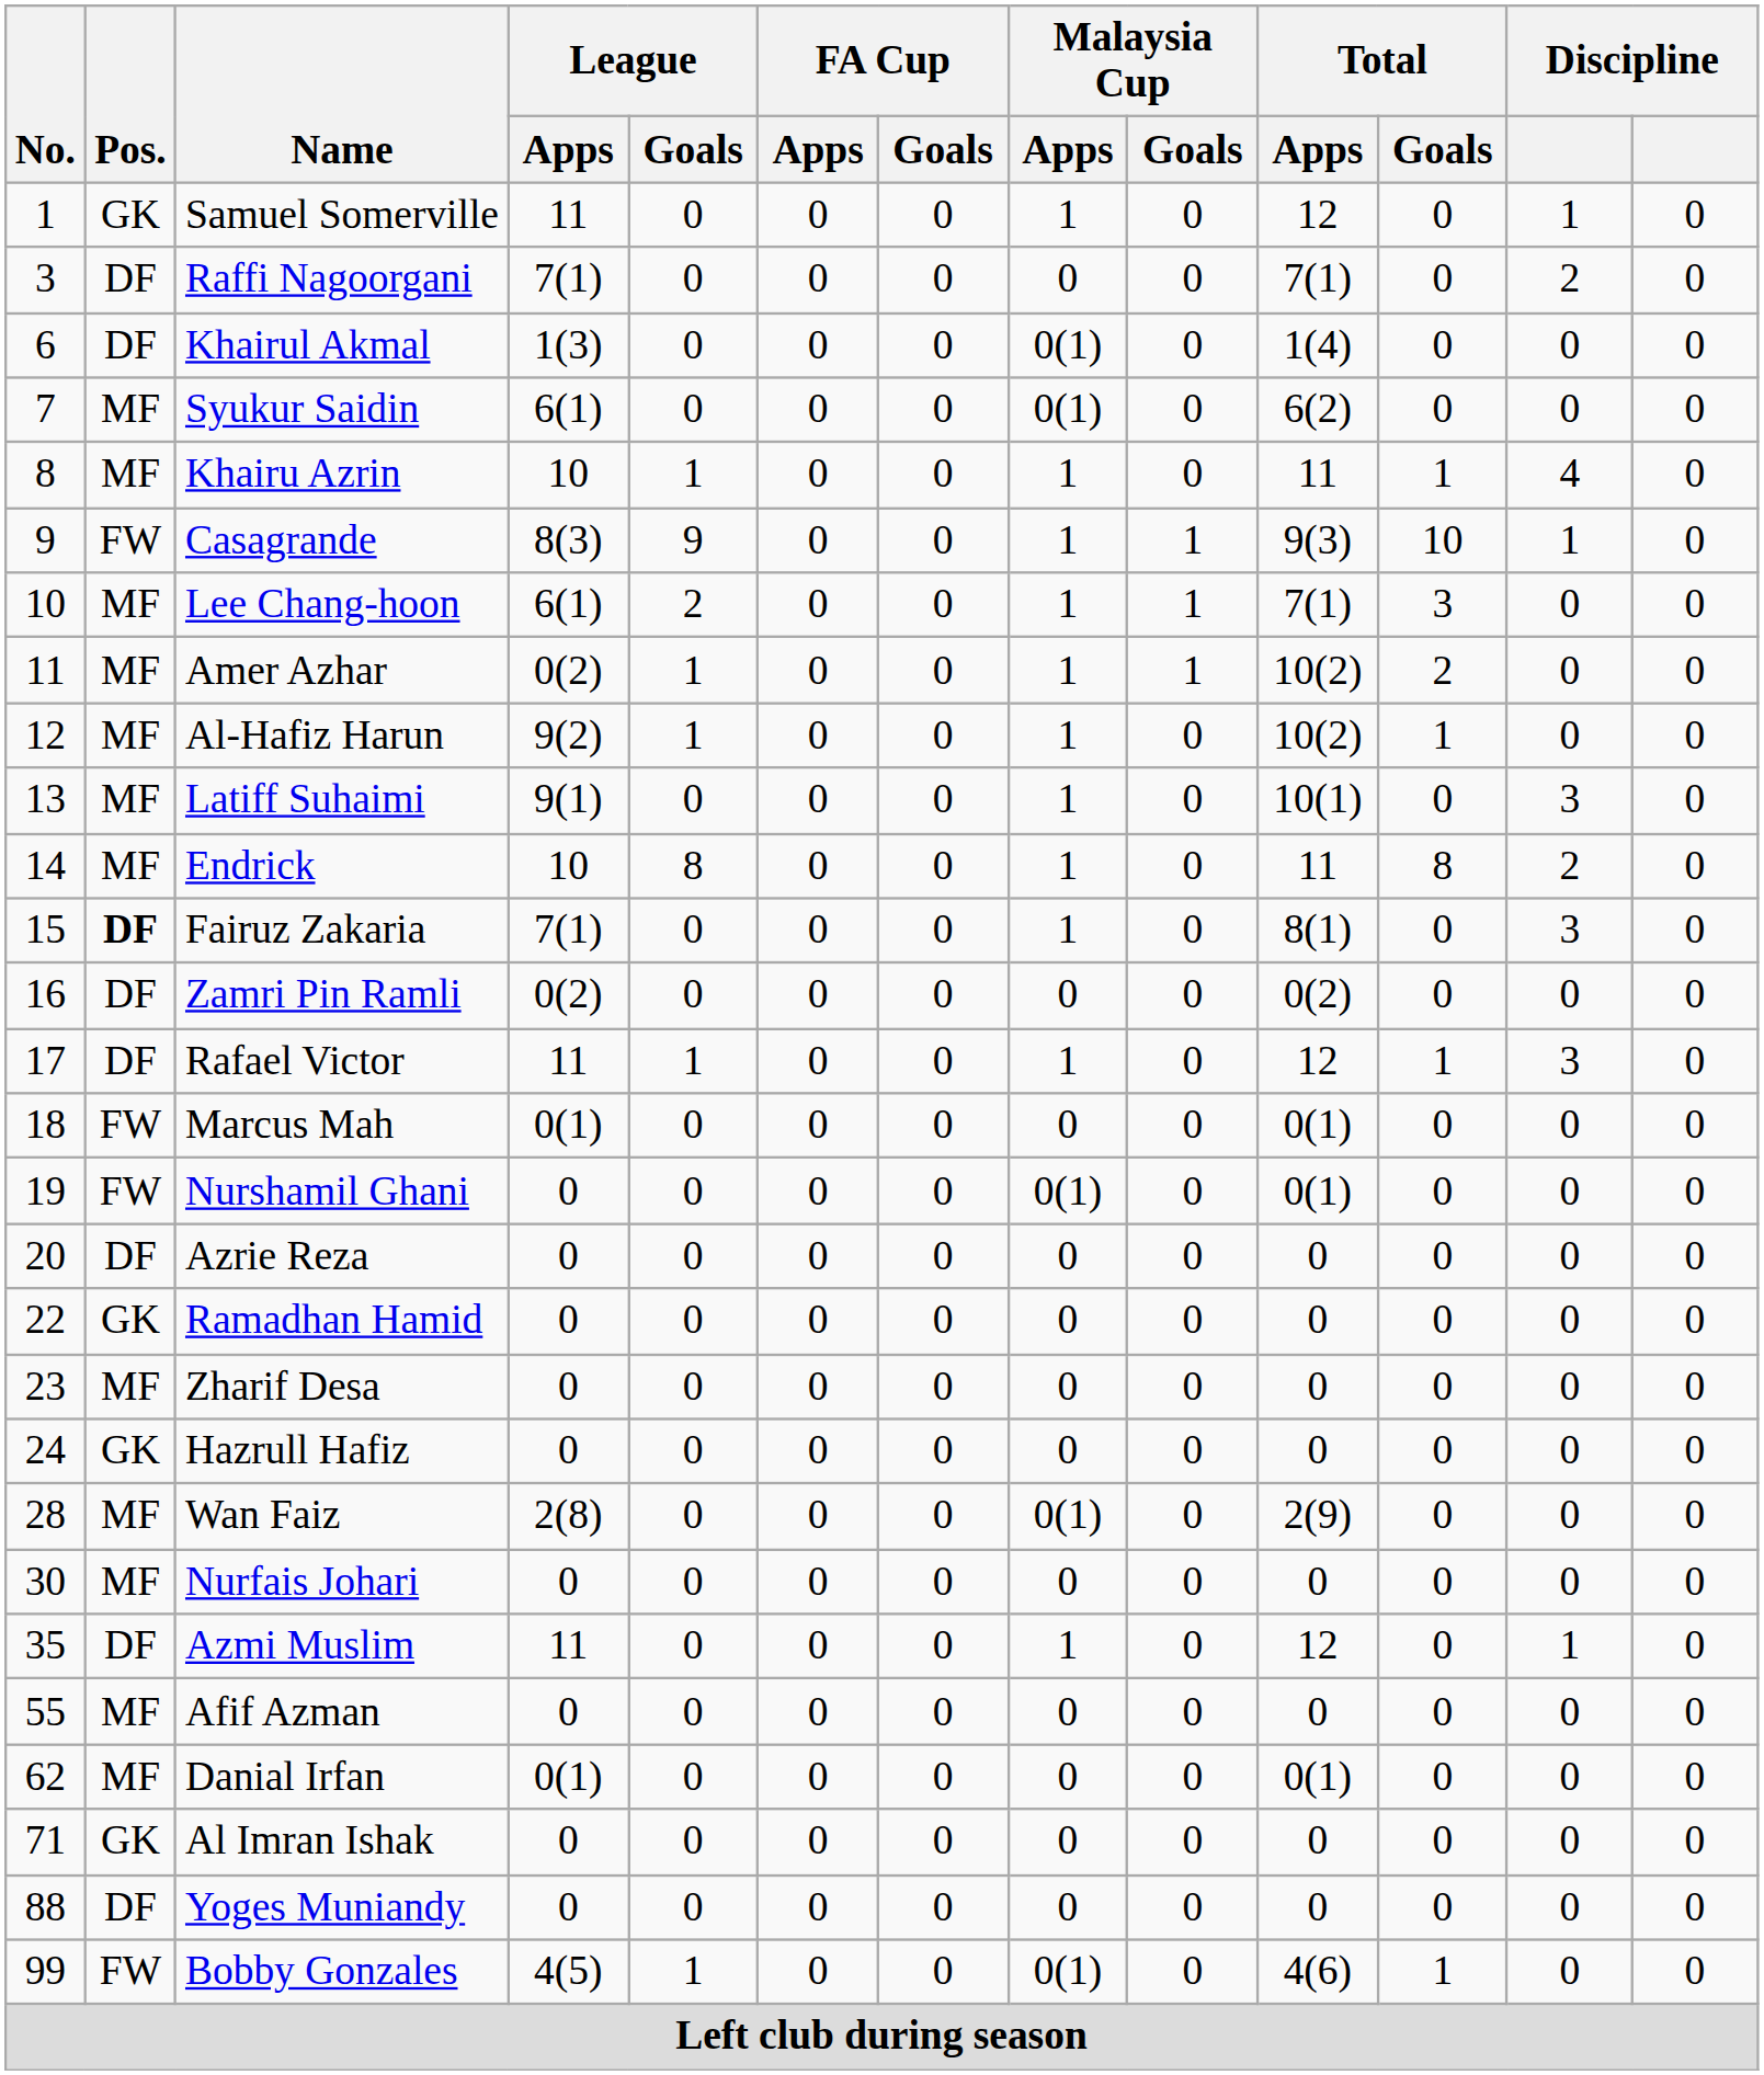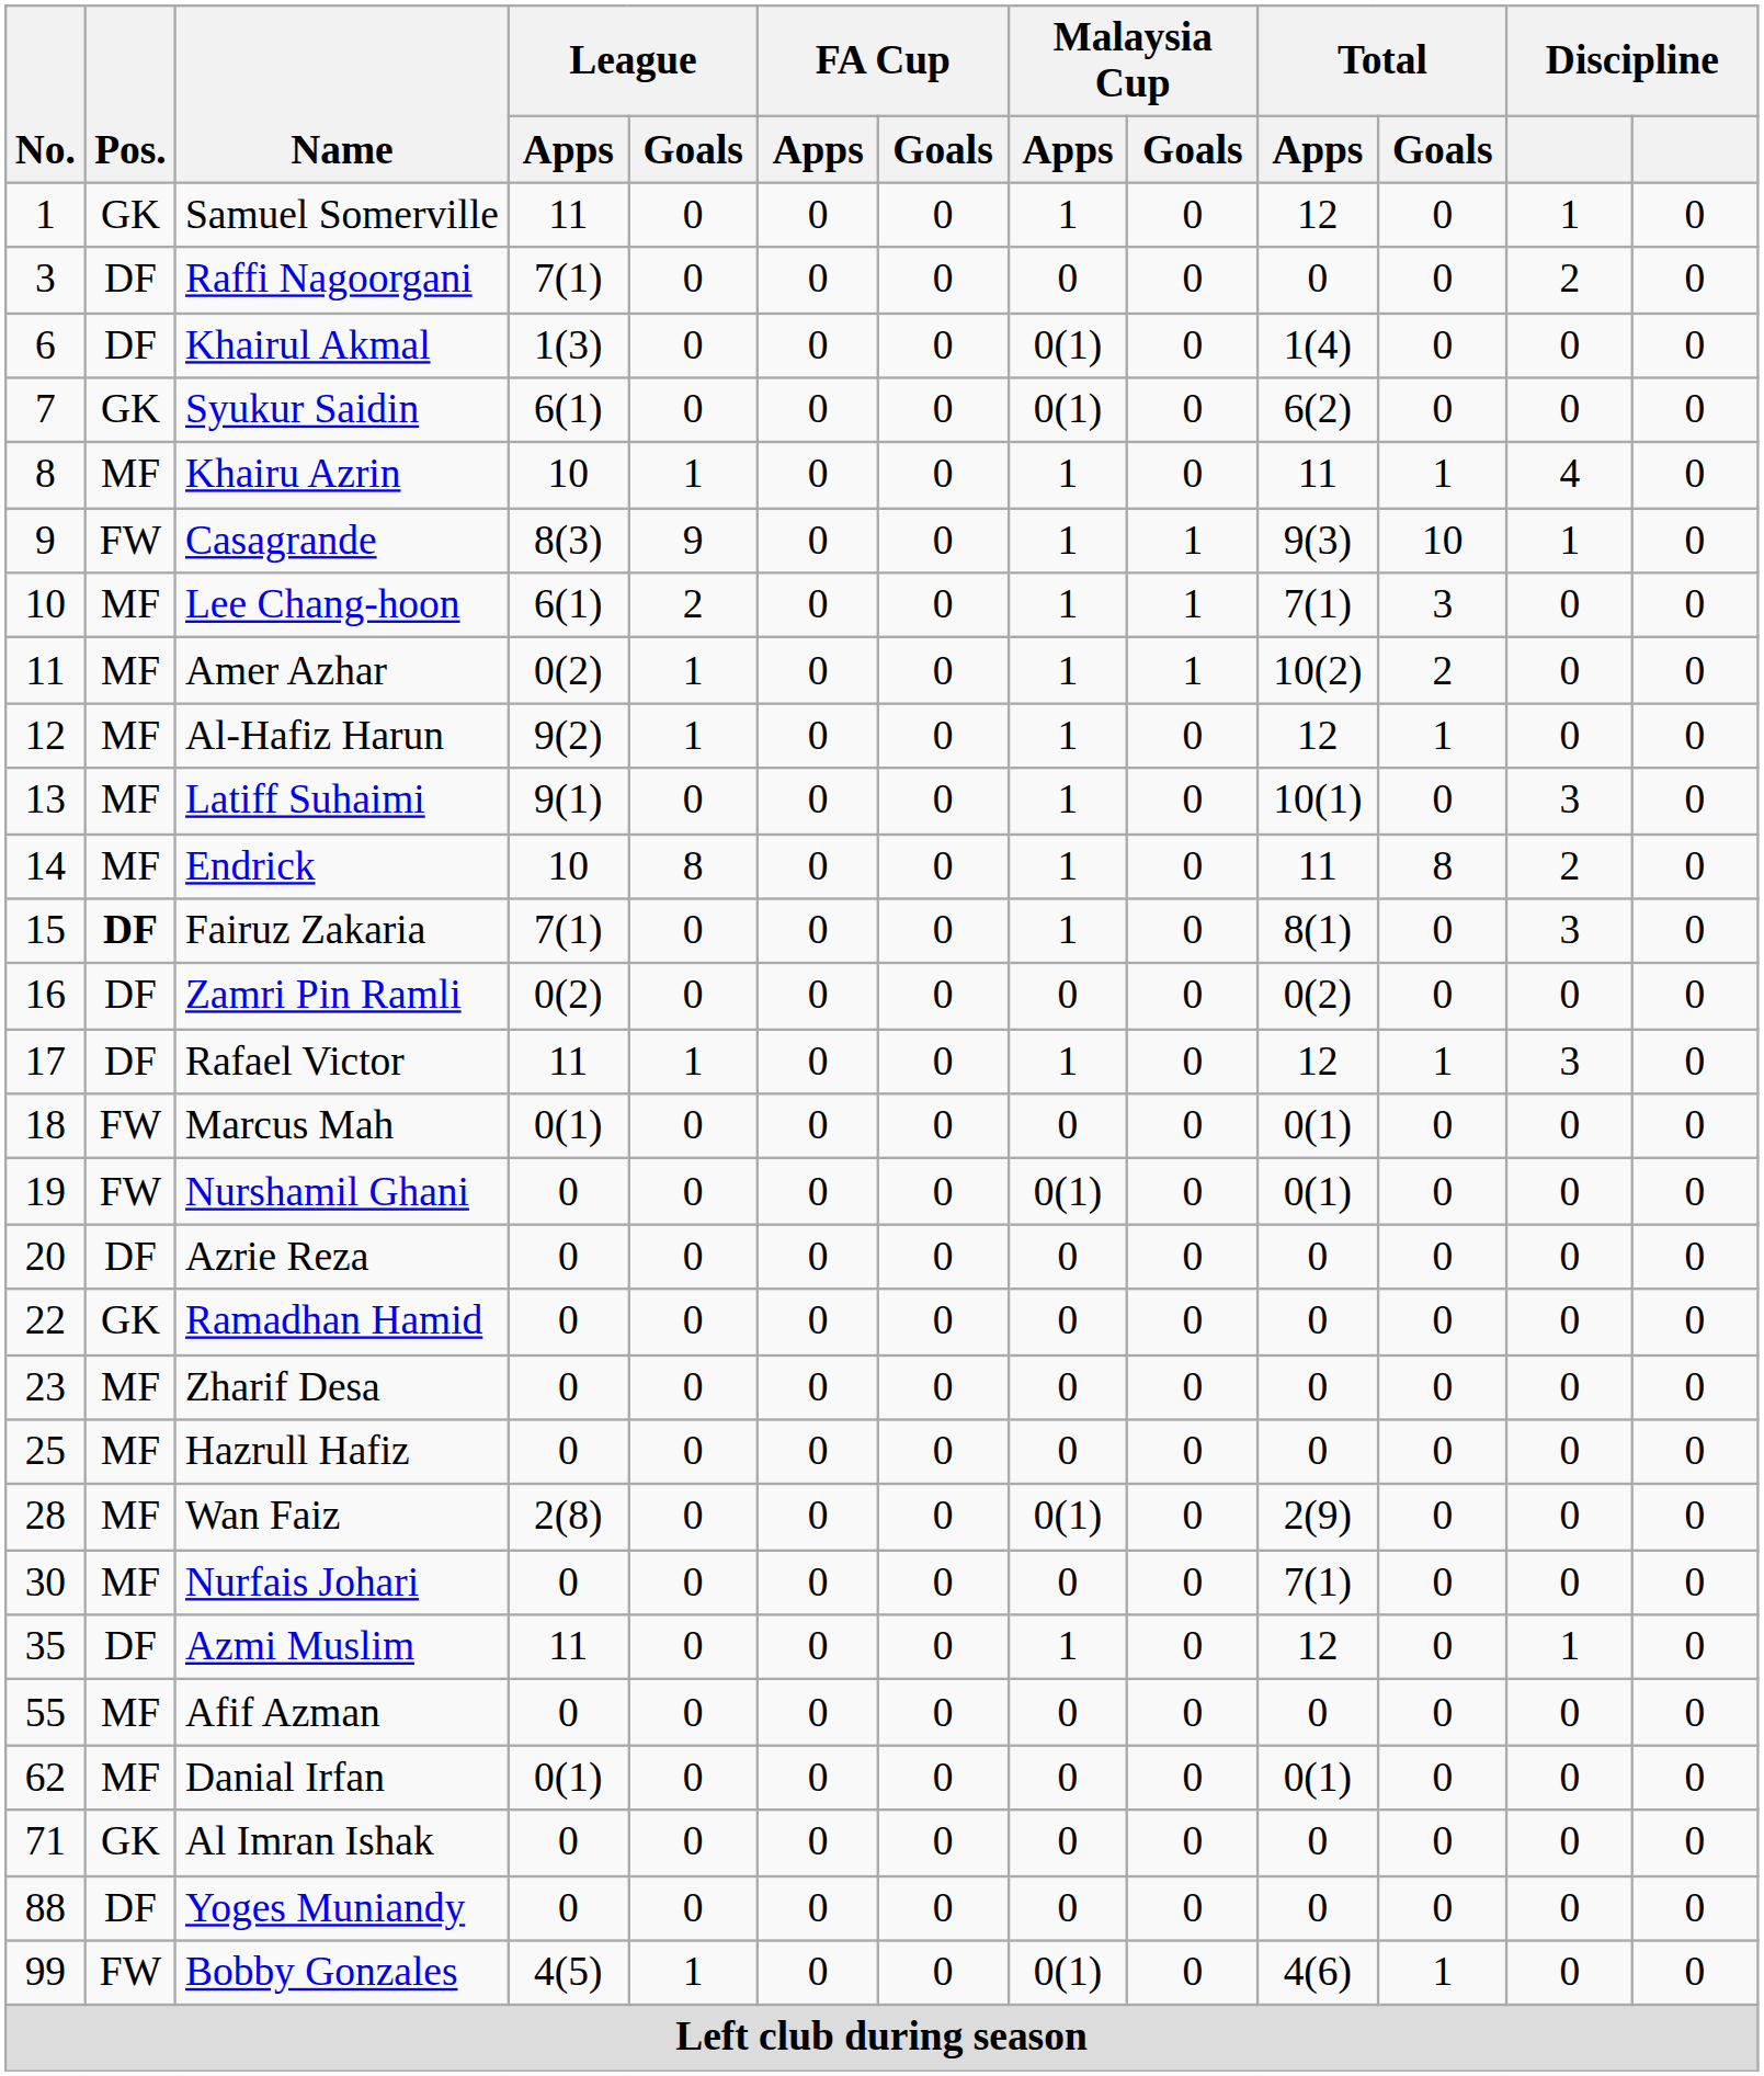 <table class="wikitable" style="text-align:center">
 <tr>
 <th rowspan="2" style="vertical-align:bottom;">No.</th>
 <th rowspan="2" style="vertical-align:bottom;">Pos.</th>
 <th rowspan="2" style="vertical-align:bottom;">Name</th>
 <th colspan="2" style="width:90px;">League</th>
 <th colspan="2" style="width:90px;">FA Cup</th>
 <th colspan="2" style="width:90px;">Malaysia Cup</th>
 <th colspan="2" style="width:90px;">Total</th>
 <th colspan="2" style="width:90px;">Discipline</th>
 </tr>
 <tr>
 <th>Apps</th>
 <th>Goals</th>
 <th>Apps</th>
 <th>Goals</th>
 <th>Apps</th>
 <th>Goals</th>
 <th>Apps</th>
 <th>Goals</th>
 <th></th>
 <th></th>
 </tr>
 <tr>
 <td>1</td>
 <td>GK</td>
 <td align="left">  Samuel Somerville</td>
 <td>11</td>
 <td>0</td>
 <td>0</td>
 <td>0</td>
 <td>1</td>
 <td>0</td>
 <td>12</td>
 <td>0</td>
 <td>1</td>
 <td>0</td>
 </tr>
 <tr>
 <td>3</td>
 <td>DF</td>
 <td align="left"> <a href='#'>Raffi Nagoorgani</a></td>
 <td>7(1)</td>
 <td>0</td>
 <td>0</td>
 <td>0</td>
 <td>0</td>
 <td>0</td>
-<td>7(1)</td>
+<td>0</td>
 <td>0</td>
 <td>2</td>
 <td>0</td>
 </tr>
 <tr>
 <td>6</td>
 <td>DF</td>
 <td align="left"> <a href='#'>Khairul Akmal</a></td>
 <td>1(3)</td>
 <td>0</td>
 <td>0</td>
 <td>0</td>
 <td>0(1)</td>
 <td>0</td>
 <td>1(4)</td>
 <td>0</td>
 <td>0</td>
 <td>0</td>
 </tr>
 <tr>
 <td>7</td>
-<td>MF</td>
+<td>GK</td>
 <td align="left"> <a href='#'>Syukur Saidin</a></td>
 <td>6(1)</td>
 <td>0</td>
 <td>0</td>
 <td>0</td>
 <td>0(1)</td>
 <td>0</td>
 <td>6(2)</td>
 <td>0</td>
 <td>0</td>
 <td>0</td>
 </tr>
 <tr>
 <td>8</td>
 <td>MF</td>
 <td align="left"> <a href='#'>Khairu Azrin</a></td>
 <td>10</td>
 <td>1</td>
 <td>0</td>
 <td>0</td>
 <td>1</td>
 <td>0</td>
 <td>11</td>
 <td>1</td>
 <td>4</td>
 <td>0</td>
 </tr>
 <tr>
 <td>9</td>
 <td>FW</td>
 <td align="left"> <a href='#'>Casagrande</a></td>
 <td>8(3)</td>
 <td>9</td>
 <td>0</td>
 <td>0</td>
 <td>1</td>
 <td>1</td>
 <td>9(3)</td>
 <td>10</td>
 <td>1</td>
 <td>0</td>
 </tr>
 <tr>
 <td>10</td>
 <td>MF</td>
 <td align="left"> <a href='#'>Lee Chang-hoon</a></td>
 <td>6(1)</td>
 <td>2</td>
 <td>0</td>
 <td>0</td>
 <td>1</td>
 <td>1</td>
 <td>7(1)</td>
 <td>3</td>
 <td>0</td>
 <td>0</td>
 </tr>
 <tr>
 <td>11</td>
 <td>MF</td>
 <td align="left"> Amer Azhar</td>
 <td>0(2)</td>
 <td>1</td>
 <td>0</td>
 <td>0</td>
 <td>1</td>
 <td>1</td>
 <td>10(2)</td>
 <td>2</td>
 <td>0</td>
 <td>0</td>
 </tr>
 <tr>
 <td>12</td>
 <td>MF</td>
 <td align="left"> Al-Hafiz Harun</td>
 <td>9(2)</td>
 <td>1</td>
 <td>0</td>
 <td>0</td>
 <td>1</td>
 <td>0</td>
-<td>10(2)</td>
+<td>12</td>
 <td>1</td>
 <td>0</td>
 <td>0</td>
 </tr>
 <tr>
 <td>13</td>
 <td>MF</td>
 <td align="left"> <a href='#'>Latiff Suhaimi</a></td>
 <td>9(1)</td>
 <td>0</td>
 <td>0</td>
 <td>0</td>
 <td>1</td>
 <td>0</td>
 <td>10(1)</td>
 <td>0</td>
 <td>3</td>
 <td>0</td>
 </tr>
 <tr>
 <td>14</td>
 <td>MF</td>
 <td align="left"> <a href='#'>Endrick</a></td>
 <td>10</td>
 <td>8</td>
 <td>0</td>
 <td>0</td>
 <td>1</td>
 <td>0</td>
 <td>11</td>
 <td>8</td>
 <td>2</td>
 <td>0</td>
 </tr>
 <tr>
 <td>15</td>
 <td><strong>DF</strong></td>
 <td align="left"> Fairuz Zakaria</td>
 <td>7(1)</td>
 <td>0</td>
 <td>0</td>
 <td>0</td>
 <td>1</td>
 <td>0</td>
 <td>8(1)</td>
 <td>0</td>
 <td>3</td>
 <td>0</td>
 </tr>
 <tr>
 <td>16</td>
 <td>DF</td>
 <td align="left"> <a href='#'>Zamri Pin Ramli</a></td>
 <td>0(2)</td>
 <td>0</td>
 <td>0</td>
 <td>0</td>
 <td>0</td>
 <td>0</td>
 <td>0(2)</td>
 <td>0</td>
 <td>0</td>
 <td>0</td>
 </tr>
 <tr>
 <td>17</td>
 <td>DF</td>
 <td align="left"> Rafael Victor</td>
 <td>11</td>
 <td>1</td>
 <td>0</td>
 <td>0</td>
 <td>1</td>
 <td>0</td>
 <td>12</td>
 <td>1</td>
 <td>3</td>
 <td>0</td>
 </tr>
 <tr>
 <td>18</td>
 <td>FW</td>
 <td align="left"> Marcus Mah</td>
 <td>0(1)</td>
 <td>0</td>
 <td>0</td>
 <td>0</td>
 <td>0</td>
 <td>0</td>
 <td>0(1)</td>
 <td>0</td>
 <td>0</td>
 <td>0</td>
 </tr>
 <tr>
 <td>19</td>
 <td>FW</td>
 <td align="left"> <a href='#'>Nurshamil Ghani</a></td>
 <td>0</td>
 <td>0</td>
 <td>0</td>
 <td>0</td>
 <td>0(1)</td>
 <td>0</td>
 <td>0(1)</td>
 <td>0</td>
 <td>0</td>
 <td>0</td>
 </tr>
 <tr>
 <td>20</td>
 <td>DF</td>
 <td align="left"> Azrie Reza</td>
 <td>0</td>
 <td>0</td>
 <td>0</td>
 <td>0</td>
 <td>0</td>
 <td>0</td>
 <td>0</td>
 <td>0</td>
 <td>0</td>
 <td>0</td>
 </tr>
 <tr>
 <td>22</td>
 <td>GK</td>
 <td align="left"> <a href='#'>Ramadhan Hamid</a></td>
 <td>0</td>
 <td>0</td>
 <td>0</td>
 <td>0</td>
 <td>0</td>
 <td>0</td>
 <td>0</td>
 <td>0</td>
 <td>0</td>
 <td>0</td>
 </tr>
 <tr>
 <td>23</td>
 <td>MF</td>
 <td align="left"> Zharif Desa</td>
 <td>0</td>
 <td>0</td>
 <td>0</td>
 <td>0</td>
 <td>0</td>
 <td>0</td>
 <td>0</td>
 <td>0</td>
 <td>0</td>
 <td>0</td>
 </tr>
 <tr>
-<td>24</td>
-<td>GK</td>
+<td>25</td>
+<td>MF</td>
 <td align="left"> Hazrull Hafiz</td>
 <td>0</td>
 <td>0</td>
 <td>0</td>
 <td>0</td>
 <td>0</td>
 <td>0</td>
 <td>0</td>
 <td>0</td>
 <td>0</td>
 <td>0</td>
 </tr>
 <tr>
 <td>28</td>
 <td>MF</td>
 <td align="left"> Wan Faiz</td>
 <td>2(8)</td>
 <td>0</td>
 <td>0</td>
 <td>0</td>
 <td>0(1)</td>
 <td>0</td>
 <td>2(9)</td>
 <td>0</td>
 <td>0</td>
 <td>0</td>
 </tr>
 <tr>
 <td>30</td>
 <td>MF</td>
 <td align="left"> <a href='#'>Nurfais Johari</a></td>
 <td>0</td>
 <td>0</td>
 <td>0</td>
 <td>0</td>
 <td>0</td>
 <td>0</td>
-<td>0</td>
+<td>7(1)</td>
 <td>0</td>
 <td>0</td>
 <td>0</td>
 </tr>
 <tr>
 <td>35</td>
 <td>DF</td>
 <td align="left"> <a href='#'>Azmi Muslim</a></td>
 <td>11</td>
 <td>0</td>
 <td>0</td>
 <td>0</td>
 <td>1</td>
 <td>0</td>
 <td>12</td>
 <td>0</td>
 <td>1</td>
 <td>0</td>
 </tr>
 <tr>
 <td>55</td>
 <td>MF</td>
 <td align="left"> Afif Azman</td>
 <td>0</td>
 <td>0</td>
 <td>0</td>
 <td>0</td>
 <td>0</td>
 <td>0</td>
 <td>0</td>
 <td>0</td>
 <td>0</td>
 <td>0</td>
 </tr>
 <tr>
 <td>62</td>
 <td>MF</td>
 <td align="left"> Danial Irfan</td>
 <td>0(1)</td>
 <td>0</td>
 <td>0</td>
 <td>0</td>
 <td>0</td>
 <td>0</td>
 <td>0(1)</td>
 <td>0</td>
 <td>0</td>
 <td>0</td>
 </tr>
 <tr>
 <td>71</td>
 <td>GK</td>
 <td align="left"> Al Imran Ishak</td>
 <td>0</td>
 <td>0</td>
 <td>0</td>
 <td>0</td>
 <td>0</td>
 <td>0</td>
 <td>0</td>
 <td>0</td>
 <td>0</td>
 <td>0</td>
 </tr>
 <tr>
 <td>88</td>
 <td>DF</td>
 <td align="left"> <a href='#'>Yoges Muniandy</a></td>
 <td>0</td>
 <td>0</td>
 <td>0</td>
 <td>0</td>
 <td>0</td>
 <td>0</td>
 <td>0</td>
 <td>0</td>
 <td>0</td>
 <td>0</td>
 </tr>
 <tr>
 <td>99</td>
 <td>FW</td>
 <td align="left"> <a href='#'>Bobby Gonzales</a></td>
 <td>4(5)</td>
 <td>1</td>
 <td>0</td>
 <td>0</td>
 <td>0(1)</td>
 <td>0</td>
 <td>4(6)</td>
 <td>1</td>
 <td>0</td>
 <td>0</td>
 </tr>
 <tr>
 <th colspan="15" style="background:#dcdcdc; text-align:center;">Left club during season</th>
 </tr>
 <tr>
 </tr>
 </table>
